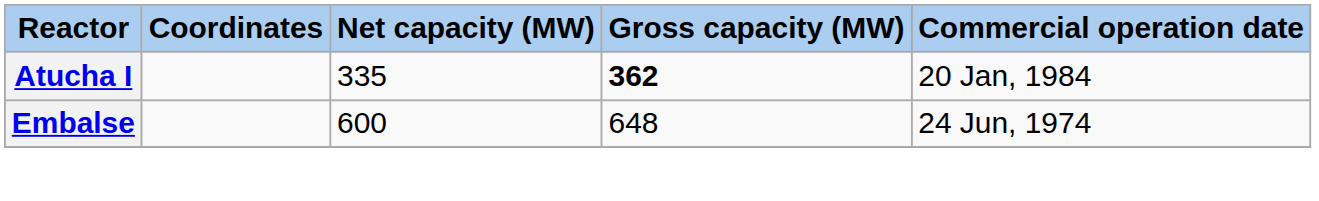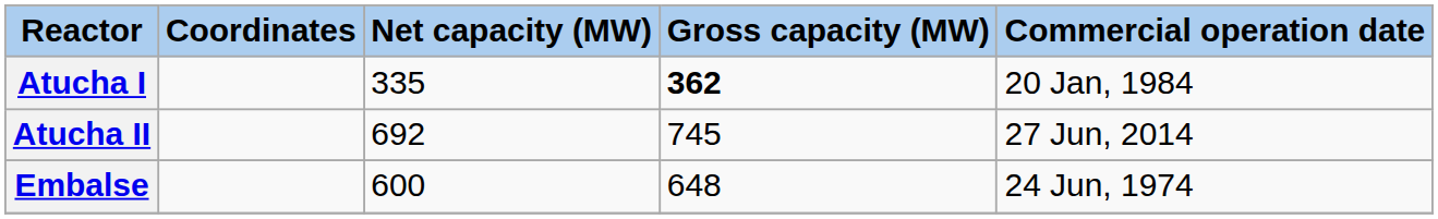 <table class="wikitable sortable">
 <tr>
 <th style="background-color:#ABCDEF;">Reactor</th>
 <th style="background-color:#ABCDEF;">Coordinates</th>
 <th style="background-color:#ABCDEF;">Net capacity (MW)</th>
 <th style="background-color:#ABCDEF;">Gross capacity (MW)</th>
 <th style="background-color:#ABCDEF;">Commercial operation date</th>
 </tr>
 <tr>
 <th><a href='#'>Atucha I</a></th>
 <td></td>
 <td>335</td>
 <td><strong>362</strong></td>
 <td>20 Jan, 1984</td>
 </tr>
 <tr>
+<th><a href='#'>Atucha II</a></th>
+<td></td>
+<td>692</td>
+<td>745</td>
+<td>27 Jun, 2014</td>
+</tr>
+<tr>
 <th><a href='#'>Embalse</a></th>
 <td></td>
 <td>600</td>
 <td>648</td>
 <td>24 Jun, 1974</td>
 </tr>
 <tr>
 </tr>
 </table>
